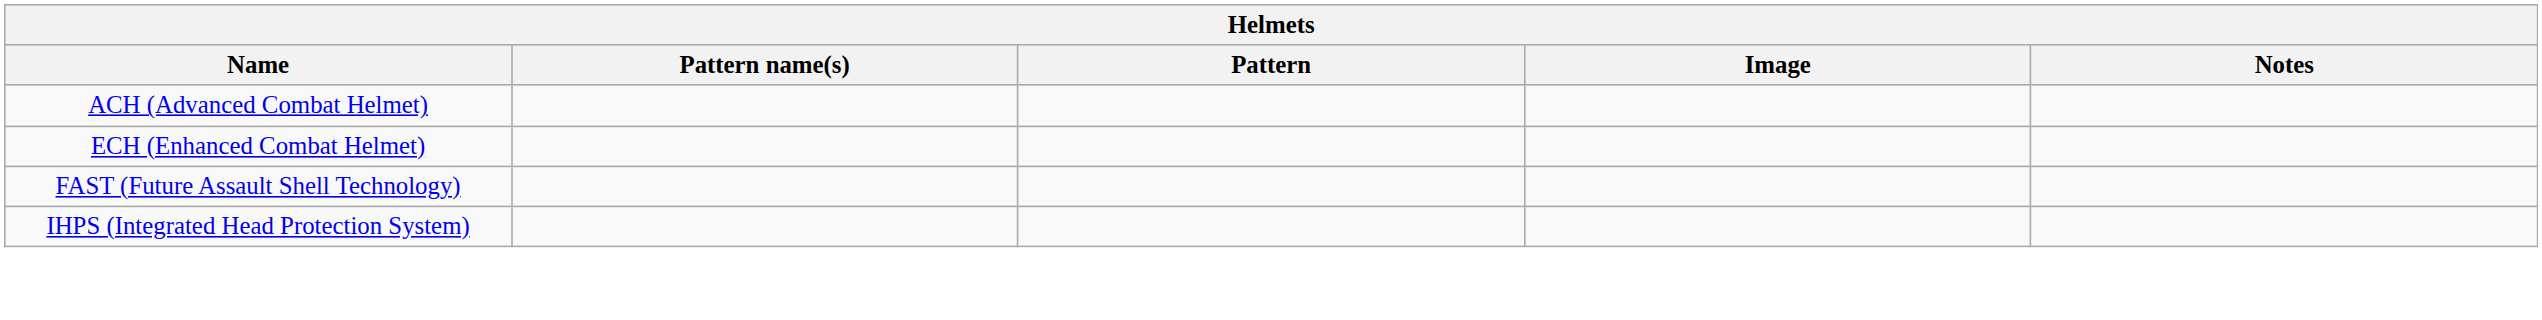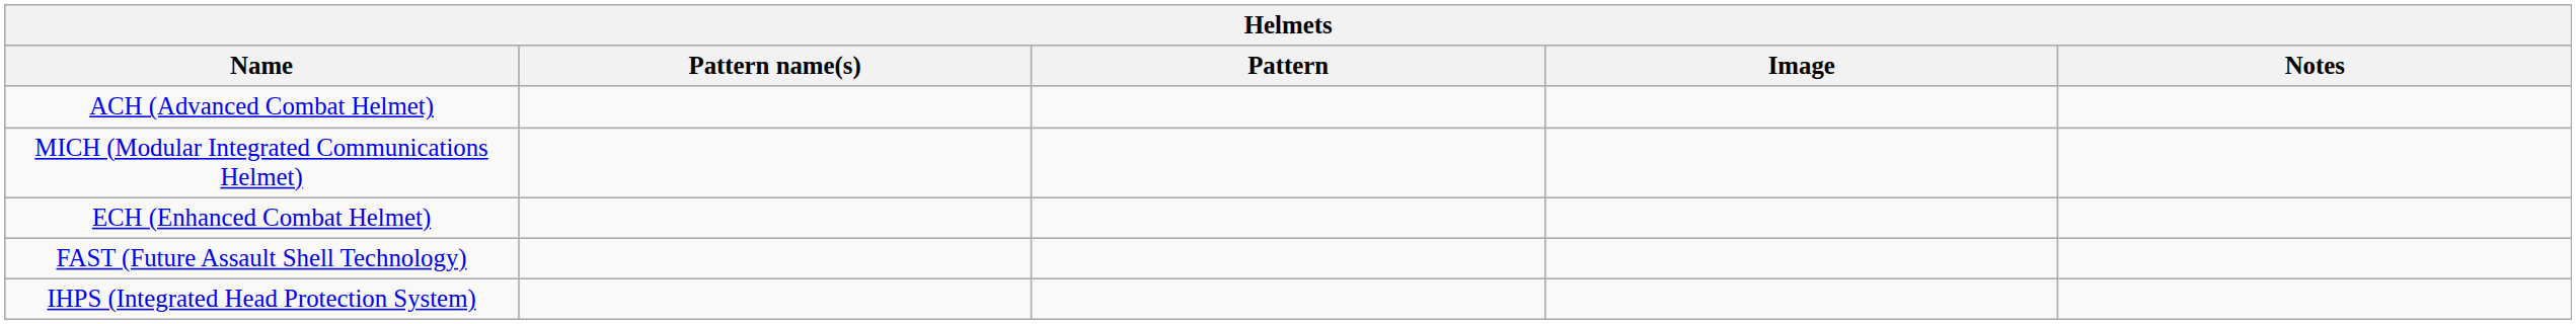 <table class="wikitable"  style="width:100%; text-align:center; font-size:97%;">
 <tr>
 <th colspan="5">Helmets</th>
 </tr>
 <tr>
 <th width=20%>Name</th>
 <th width=20%>Pattern name(s)</th>
 <th width=20%>Pattern</th>
 <th width=20%>Image</th>
 <th width=25%>Notes</th>
 </tr>
 <tr>
 <td><a href='#'>ACH (Advanced Combat Helmet)</a></td>
+<td></td>
+<td></td>
+<td></td>
+<td></td>
+</tr>
+<tr>
+<td><a href='#'>MICH (Modular Integrated Communications Helmet)</a></td>
 <td></td>
 <td></td>
 <td></td>
 <td></td>
 </tr>
 <tr>
 <td><a href='#'>ECH (Enhanced Combat Helmet)</a></td>
 <td></td>
 <td></td>
 <td></td>
 <td></td>
 </tr>
 <tr>
 <td><a href='#'>FAST (Future Assault Shell Technology)</a></td>
 <td></td>
 <td></td>
 <td></td>
 <td></td>
 </tr>
 <tr>
 <td><a href='#'>IHPS (Integrated Head Protection System)</a></td>
 <td></td>
 <td></td>
 <td></td>
 <td></td>
 </tr>
 </table>
